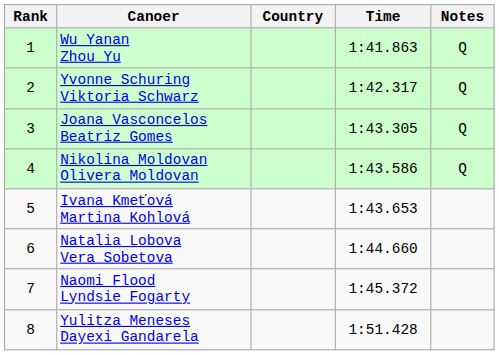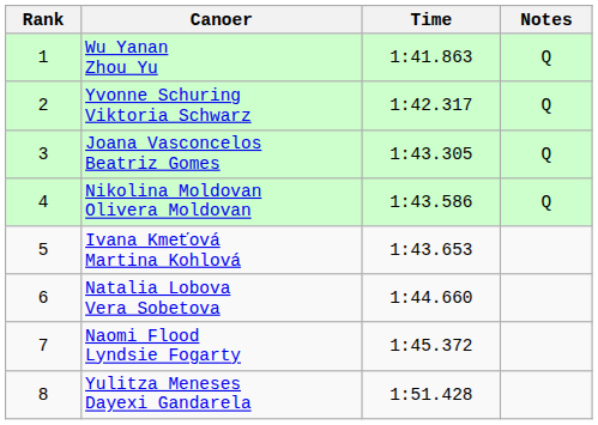 <table class="wikitable" width=50% style="text-align:center;">
 <tr>
 <th>Rank</th>
 <th>Canoer</th>
-<th>Country</th>
 <th>Time</th>
 <th>Notes</th>
 </tr>
 <tr bgcolor=ccffcc>
 <td>1</td>
 <td align="left"><a href='#'>Wu Yanan</a><br><a href='#'>Zhou Yu</a></td>
-<td align="left"></td>
 <td>1:41.863</td>
 <td>Q</td>
 </tr>
 <tr bgcolor=ccffcc>
 <td>2</td>
 <td align="left"><a href='#'>Yvonne Schuring</a><br><a href='#'>Viktoria Schwarz</a></td>
-<td align="left"></td>
 <td>1:42.317</td>
 <td>Q</td>
 </tr>
 <tr bgcolor=ccffcc>
 <td>3</td>
 <td align="left"><a href='#'>Joana Vasconcelos</a><br><a href='#'>Beatriz Gomes</a></td>
-<td align="left"></td>
 <td>1:43.305</td>
 <td>Q</td>
 </tr>
 <tr bgcolor=ccffcc>
 <td>4</td>
 <td align="left"><a href='#'>Nikolina Moldovan</a><br><a href='#'>Olivera Moldovan</a></td>
-<td align="left"></td>
 <td>1:43.586</td>
 <td>Q</td>
 </tr>
 <tr>
 <td>5</td>
 <td align="left"><a href='#'>Ivana Kmeťová</a><br><a href='#'>Martina Kohlová</a></td>
-<td align="left"></td>
 <td>1:43.653</td>
 <td></td>
 </tr>
 <tr>
 <td>6</td>
 <td align="left"><a href='#'>Natalia Lobova</a><br><a href='#'>Vera Sobetova</a></td>
-<td align="left"></td>
 <td>1:44.660</td>
 <td></td>
 </tr>
 <tr>
 <td>7</td>
 <td align="left"><a href='#'>Naomi Flood</a><br><a href='#'>Lyndsie Fogarty</a></td>
-<td align="left"></td>
 <td>1:45.372</td>
 <td></td>
 </tr>
 <tr>
 <td>8</td>
 <td align="left"><a href='#'>Yulitza Meneses</a><br><a href='#'>Dayexi Gandarela</a></td>
-<td align="left"></td>
 <td>1:51.428</td>
 <td></td>
 </tr>
 </table>
